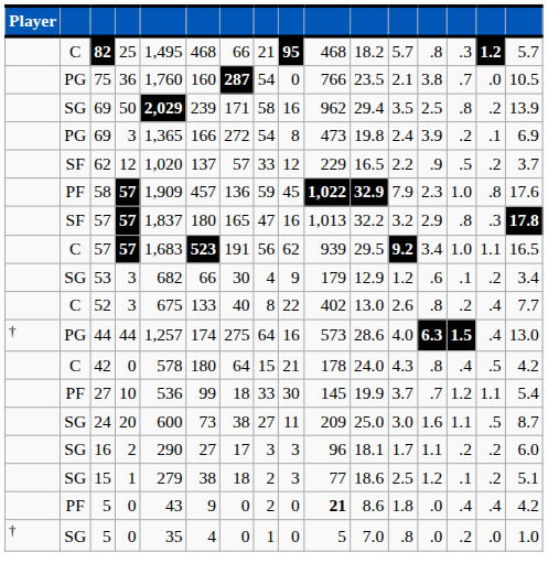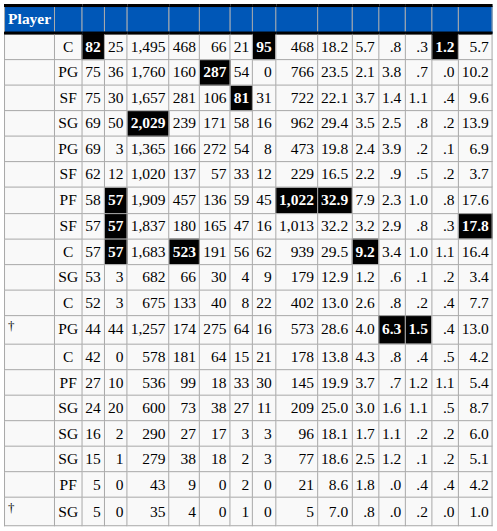 <table class="wikitable sortable" style="font-size: 95%; text-align:right;">
 <tr>
 <th style="background:#0057B7; color:#FFFFFF; border-top:#010101 3px solid; border-bottom:#010101 3px solid;">Player</th>
 <th style="background:#0057B7; color:#FFFFFF; border-top:#010101 3px solid; border-bottom:#010101 3px solid;"></th>
 <th style="background:#0057B7; color:#FFFFFF; border-top:#010101 3px solid; border-bottom:#010101 3px solid;"></th>
 <th style="background:#0057B7; color:#FFFFFF; border-top:#010101 3px solid; border-bottom:#010101 3px solid;"></th>
 <th style="background:#0057B7; color:#FFFFFF; border-top:#010101 3px solid; border-bottom:#010101 3px solid;"></th>
 <th style="background:#0057B7; color:#FFFFFF; border-top:#010101 3px solid; border-bottom:#010101 3px solid;"></th>
 <th style="background:#0057B7; color:#FFFFFF; border-top:#010101 3px solid; border-bottom:#010101 3px solid;"></th>
 <th style="background:#0057B7; color:#FFFFFF; border-top:#010101 3px solid; border-bottom:#010101 3px solid;"></th>
 <th style="background:#0057B7; color:#FFFFFF; border-top:#010101 3px solid; border-bottom:#010101 3px solid;"></th>
 <th style="background:#0057B7; color:#FFFFFF; border-top:#010101 3px solid; border-bottom:#010101 3px solid;"></th>
 <th style="background:#0057B7; color:#FFFFFF; border-top:#010101 3px solid; border-bottom:#010101 3px solid;"></th>
 <th style="background:#0057B7; color:#FFFFFF; border-top:#010101 3px solid; border-bottom:#010101 3px solid;"></th>
 <th style="background:#0057B7; color:#FFFFFF; border-top:#010101 3px solid; border-bottom:#010101 3px solid;"></th>
 <th style="background:#0057B7; color:#FFFFFF; border-top:#010101 3px solid; border-bottom:#010101 3px solid;"></th>
 <th style="background:#0057B7; color:#FFFFFF; border-top:#010101 3px solid; border-bottom:#010101 3px solid;"></th>
 <th style="background:#0057B7; color:#FFFFFF; border-top:#010101 3px solid; border-bottom:#010101 3px solid;"></th>
 </tr>
 <tr>
 <td style="text-align:left;"></td>
 <td style="text-align:center;">C</td>
 <td style="background:#010101; color:#FFFFFF;"><strong>82</strong></td>
 <td>25</td>
 <td>1,495</td>
 <td>468</td>
 <td>66</td>
 <td>21</td>
 <td style="background:#010101; color:#FFFFFF;"><strong>95</strong></td>
 <td>468</td>
 <td>18.2</td>
 <td>5.7</td>
 <td>.8</td>
 <td>.3</td>
 <td style="background:#010101; color:#FFFFFF;"><strong>1.2</strong></td>
 <td>5.7</td>
 </tr>
 <tr>
 <td style="text-align:left;"></td>
 <td style="text-align:center;">PG</td>
 <td>75</td>
 <td>36</td>
 <td>1,760</td>
 <td>160</td>
 <td style="background:#010101; color:#FFFFFF;"><strong>287</strong></td>
 <td>54</td>
 <td>0</td>
 <td>766</td>
 <td>23.5</td>
 <td>2.1</td>
 <td>3.8</td>
 <td>.7</td>
 <td>.0</td>
-<td>10.5</td>
+<td>10.2</td>
+</tr>
+<tr>
+<td style="text-align:left;"></td>
+<td style="text-align:center;">SF</td>
+<td>75</td>
+<td>30</td>
+<td>1,657</td>
+<td>281</td>
+<td>106</td>
+<td style="background:#010101; color:#FFFFFF;"><strong>81</strong></td>
+<td>31</td>
+<td>722</td>
+<td>22.1</td>
+<td>3.7</td>
+<td>1.4</td>
+<td>1.1</td>
+<td>.4</td>
+<td>9.6</td>
 </tr>
 <tr>
 <td style="text-align:left;"></td>
 <td style="text-align:center;">SG</td>
 <td>69</td>
 <td>50</td>
 <td style="background:#010101; color:#FFFFFF;"><strong>2,029</strong></td>
 <td>239</td>
 <td>171</td>
 <td>58</td>
 <td>16</td>
 <td>962</td>
 <td>29.4</td>
 <td>3.5</td>
 <td>2.5</td>
 <td>.8</td>
 <td>.2</td>
 <td>13.9</td>
 </tr>
 <tr>
 <td style="text-align:left;"></td>
 <td style="text-align:center;">PG</td>
 <td>69</td>
 <td>3</td>
 <td>1,365</td>
 <td>166</td>
 <td>272</td>
 <td>54</td>
 <td>8</td>
 <td>473</td>
 <td>19.8</td>
 <td>2.4</td>
 <td>3.9</td>
 <td>.2</td>
 <td>.1</td>
 <td>6.9</td>
 </tr>
 <tr>
 <td style="text-align:left;"></td>
 <td style="text-align:center;">SF</td>
 <td>62</td>
 <td>12</td>
 <td>1,020</td>
 <td>137</td>
 <td>57</td>
 <td>33</td>
 <td>12</td>
 <td>229</td>
 <td>16.5</td>
 <td>2.2</td>
 <td>.9</td>
 <td>.5</td>
 <td>.2</td>
 <td>3.7</td>
 </tr>
 <tr>
 <td style="text-align:left;"></td>
 <td style="text-align:center;">PF</td>
 <td>58</td>
 <td style="background:#010101; color:#FFFFFF;"><strong>57</strong></td>
 <td>1,909</td>
 <td>457</td>
 <td>136</td>
 <td>59</td>
 <td>45</td>
 <td style="background:#010101; color:#FFFFFF;"><strong>1,022</strong></td>
 <td style="background:#010101; color:#FFFFFF;"><strong>32.9</strong></td>
 <td>7.9</td>
 <td>2.3</td>
 <td>1.0</td>
 <td>.8</td>
 <td>17.6</td>
 </tr>
 <tr>
 <td style="text-align:left;"></td>
 <td style="text-align:center;">SF</td>
 <td>57</td>
 <td style="background:#010101; color:#FFFFFF;"><strong>57</strong></td>
 <td>1,837</td>
 <td>180</td>
 <td>165</td>
 <td>47</td>
 <td>16</td>
 <td>1,013</td>
 <td>32.2</td>
 <td>3.2</td>
 <td>2.9</td>
 <td>.8</td>
 <td>.3</td>
 <td style="background:#010101; color:#FFFFFF;"><strong>17.8</strong></td>
 </tr>
 <tr>
 <td style="text-align:left;"></td>
 <td style="text-align:center;">C</td>
 <td>57</td>
 <td style="background:#010101; color:#FFFFFF;"><strong>57</strong></td>
 <td>1,683</td>
 <td style="background:#010101; color:#FFFFFF;"><strong>523</strong></td>
 <td>191</td>
 <td>56</td>
 <td>62</td>
 <td>939</td>
 <td>29.5</td>
 <td style="background:#010101; color:#FFFFFF;"><strong>9.2</strong></td>
 <td>3.4</td>
 <td>1.0</td>
 <td>1.1</td>
-<td>16.5</td>
+<td>16.4</td>
 </tr>
 <tr>
 <td style="text-align:left;"></td>
 <td style="text-align:center;">SG</td>
 <td>53</td>
 <td>3</td>
 <td>682</td>
 <td>66</td>
 <td>30</td>
 <td>4</td>
 <td>9</td>
 <td>179</td>
 <td>12.9</td>
 <td>1.2</td>
 <td>.6</td>
 <td>.1</td>
 <td>.2</td>
 <td>3.4</td>
 </tr>
 <tr>
 <td style="text-align:left;"></td>
 <td style="text-align:center;">C</td>
 <td>52</td>
 <td>3</td>
 <td>675</td>
 <td>133</td>
 <td>40</td>
 <td>8</td>
 <td>22</td>
 <td>402</td>
 <td>13.0</td>
 <td>2.6</td>
 <td>.8</td>
 <td>.2</td>
 <td>.4</td>
 <td>7.7</td>
 </tr>
 <tr>
 <td style="text-align:left;"><sup>†</sup></td>
 <td style="text-align:center;">PG</td>
 <td>44</td>
 <td>44</td>
 <td>1,257</td>
 <td>174</td>
 <td>275</td>
 <td>64</td>
 <td>16</td>
 <td>573</td>
 <td>28.6</td>
 <td>4.0</td>
 <td style="background:#010101; color:#FFFFFF;"><strong>6.3</strong></td>
 <td style="background:#010101; color:#FFFFFF;"><strong>1.5</strong></td>
 <td>.4</td>
 <td>13.0</td>
 </tr>
 <tr>
 <td style="text-align:left;"></td>
 <td style="text-align:center;">C</td>
 <td>42</td>
 <td>0</td>
 <td>578</td>
-<td>180</td>
+<td>181</td>
 <td>64</td>
 <td>15</td>
 <td>21</td>
 <td>178</td>
-<td>24.0</td>
+<td>13.8</td>
 <td>4.3</td>
 <td>.8</td>
 <td>.4</td>
 <td>.5</td>
 <td>4.2</td>
 </tr>
 <tr>
 <td style="text-align:left;"></td>
 <td style="text-align:center;">PF</td>
 <td>27</td>
 <td>10</td>
 <td>536</td>
 <td>99</td>
 <td>18</td>
 <td>33</td>
 <td>30</td>
 <td>145</td>
 <td>19.9</td>
 <td>3.7</td>
 <td>.7</td>
 <td>1.2</td>
 <td>1.1</td>
 <td>5.4</td>
 </tr>
 <tr>
 <td style="text-align:left;"></td>
 <td style="text-align:center;">SG</td>
 <td>24</td>
 <td>20</td>
 <td>600</td>
 <td>73</td>
 <td>38</td>
 <td>27</td>
 <td>11</td>
 <td>209</td>
 <td>25.0</td>
 <td>3.0</td>
 <td>1.6</td>
 <td>1.1</td>
 <td>.5</td>
 <td>8.7</td>
 </tr>
 <tr>
 <td style="text-align:left;"></td>
 <td style="text-align:center;">SG</td>
 <td>16</td>
 <td>2</td>
 <td>290</td>
 <td>27</td>
 <td>17</td>
 <td>3</td>
 <td>3</td>
 <td>96</td>
 <td>18.1</td>
 <td>1.7</td>
 <td>1.1</td>
 <td>.2</td>
 <td>.2</td>
 <td>6.0</td>
 </tr>
 <tr>
 <td style="text-align:left;"></td>
 <td style="text-align:center;">SG</td>
 <td>15</td>
 <td>1</td>
 <td>279</td>
 <td>38</td>
 <td>18</td>
 <td>2</td>
 <td>3</td>
 <td>77</td>
 <td>18.6</td>
 <td>2.5</td>
 <td>1.2</td>
 <td>.1</td>
 <td>.2</td>
 <td>5.1</td>
 </tr>
 <tr>
 <td style="text-align:left;"></td>
 <td style="text-align:center;">PF</td>
 <td>5</td>
 <td>0</td>
 <td>43</td>
 <td>9</td>
 <td>0</td>
 <td>2</td>
 <td>0</td>
-<td><strong>21</strong></td>
+<td>21</td>
 <td>8.6</td>
 <td>1.8</td>
 <td>.0</td>
 <td>.4</td>
 <td>.4</td>
 <td>4.2</td>
 </tr>
 <tr>
 <td style="text-align:left;"><sup>†</sup></td>
 <td style="text-align:center;">SG</td>
 <td>5</td>
 <td>0</td>
 <td>35</td>
 <td>4</td>
 <td>0</td>
 <td>1</td>
 <td>0</td>
 <td>5</td>
 <td>7.0</td>
 <td>.8</td>
 <td>.0</td>
 <td>.2</td>
 <td>.0</td>
 <td>1.0</td>
 </tr>
 </table>
